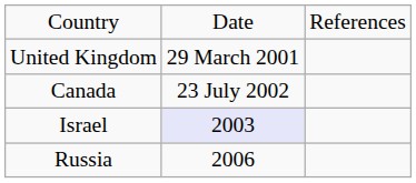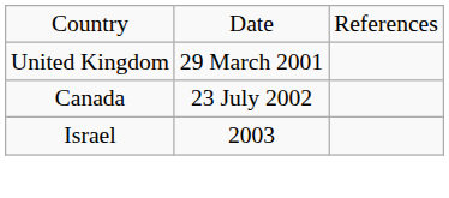 <table class="wikitable" style="text-align:center">
 <tr>
 <td>Country</td>
 <td>Date</td>
 <td>References</td>
 </tr>
 <tr>
 <td>United Kingdom</td>
 <td>29 March 2001</td>
 <td></td>
 </tr>
 <tr>
 <td>Canada</td>
 <td>23 July 2002</td>
 <td></td>
 </tr>
 <tr>
 <td>Israel</td>
-<td style="background: lavender;">2003</td>
-<td></td>
-</tr>
-<tr>
-<td>Russia</td>
-<td>2006</td>
+<td>2003</td>
 <td></td>
 </tr>
 </table>
